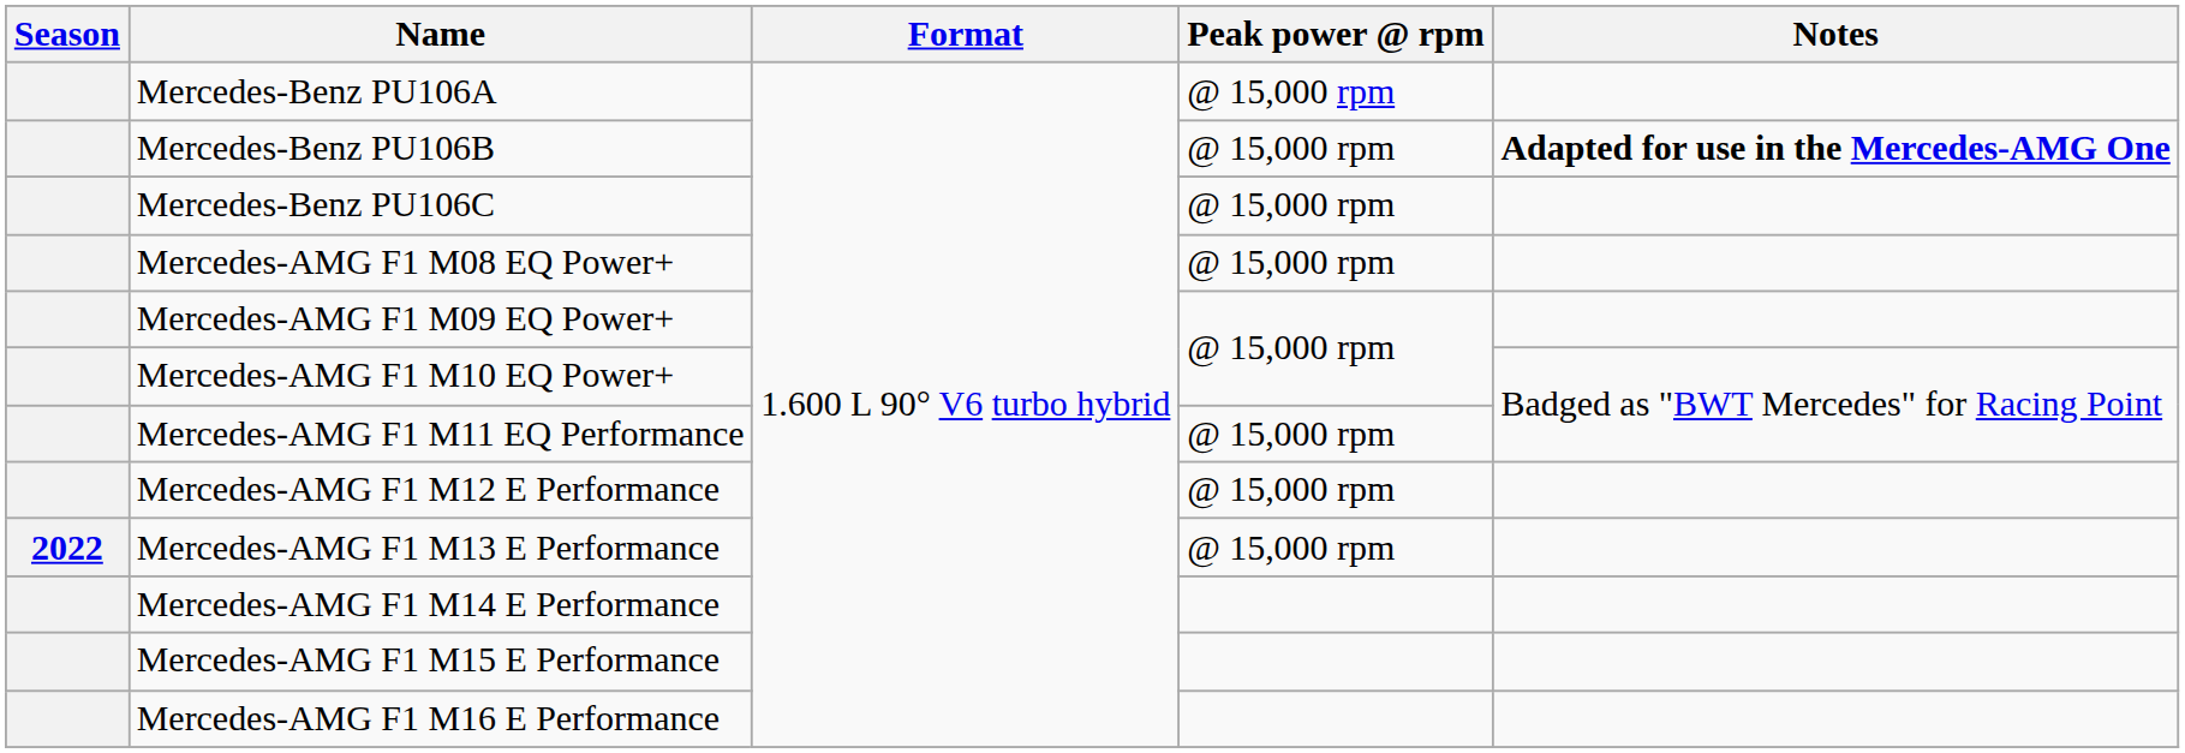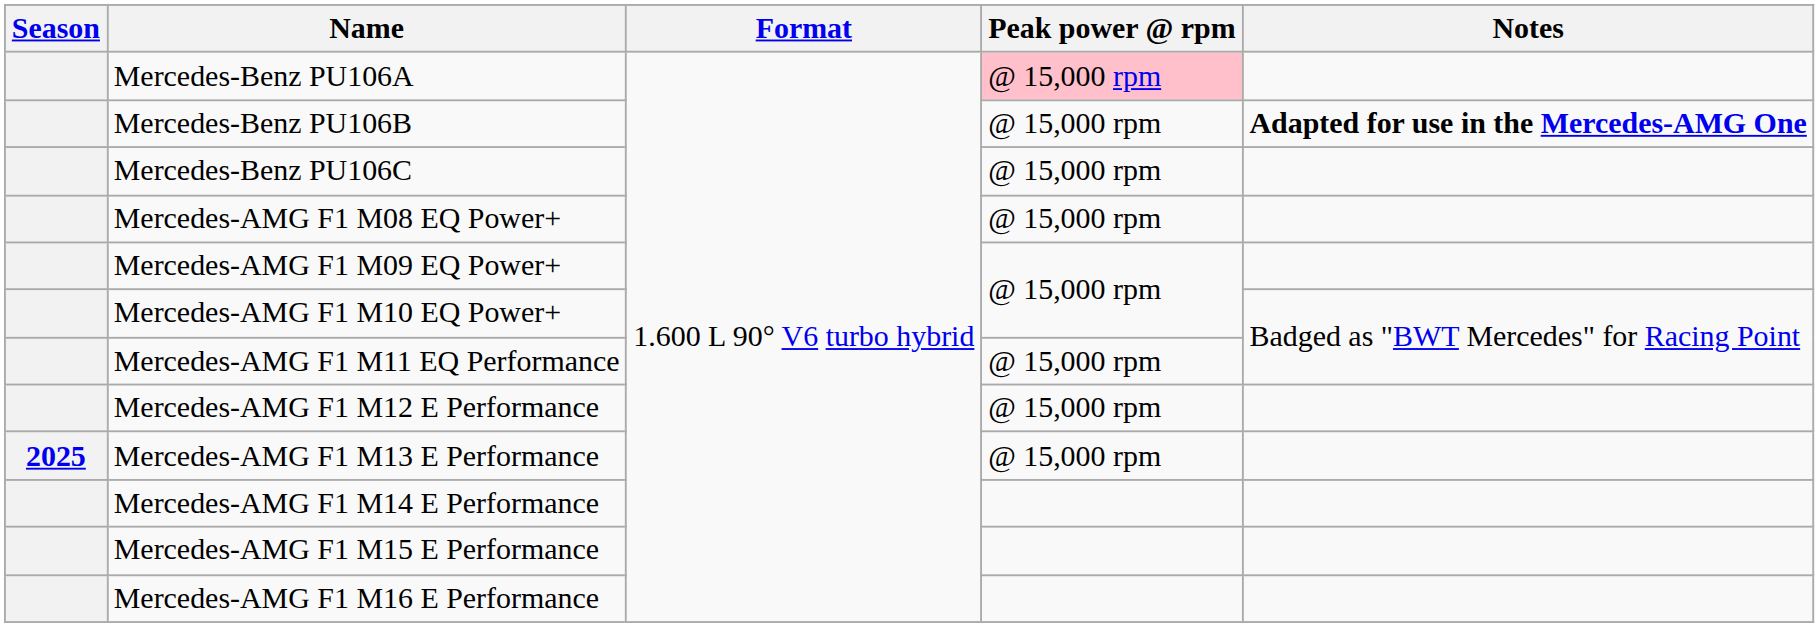 <table class="wikitable">
 <tr>
 <th><a href='#'>Season</a></th>
 <th>Name</th>
 <th><a href='#'>Format</a></th>
 <th>Peak power @ rpm<br></th>
 <th>Notes</th>
 </tr>
 <tr>
 <th></th>
 <td>Mercedes-Benz PU106A</td>
 <td rowspan="12">1.600 L 90° <a href='#'>V6</a> <a href='#'>turbo hybrid</a></td>
-<td> @ 15,000 <a href='#'>rpm</a></td>
+<td style="background: pink;"> @ 15,000 <a href='#'>rpm</a></td>
 <td></td>
 </tr>
 <tr>
 <th></th>
 <td>Mercedes-Benz PU106B</td>
 <td> @ 15,000 rpm</td>
 <td><strong>Adapted for use in the <a href='#'>Mercedes-AMG One</a></strong></td>
 </tr>
 <tr>
 <th></th>
 <td>Mercedes-Benz PU106C</td>
 <td> @ 15,000 rpm</td>
 <td></td>
 </tr>
 <tr>
 <th></th>
 <td>Mercedes-AMG F1 M08 EQ Power+</td>
 <td> @ 15,000 rpm</td>
 <td></td>
 </tr>
 <tr>
 <th></th>
 <td>Mercedes-AMG F1 M09 EQ Power+</td>
 <td rowspan="2"> @ 15,000 rpm</td>
 <td></td>
 </tr>
 <tr>
 <th></th>
 <td>Mercedes-AMG F1 M10 EQ Power+</td>
 <td rowspan="2">Badged as "<a href='#'>BWT</a> Mercedes" for <a href='#'>Racing Point</a></td>
 </tr>
 <tr>
 <th></th>
 <td>Mercedes-AMG F1 M11 EQ Performance</td>
 <td> @ 15,000 rpm</td>
 </tr>
 <tr>
 <th></th>
 <td>Mercedes-AMG F1 M12 E Performance</td>
 <td> @ 15,000 rpm</td>
 <td></td>
 </tr>
 <tr>
-<th><a href='#'>2022</a></th>
+<th><a href='#'>2025</a></th>
 <td>Mercedes-AMG F1 M13 E Performance</td>
 <td> @ 15,000 rpm</td>
 <td></td>
 </tr>
 <tr>
 <th></th>
 <td>Mercedes-AMG F1 M14 E Performance</td>
 <td></td>
 <td></td>
 </tr>
 <tr>
 <th></th>
 <td>Mercedes-AMG F1 M15 E Performance</td>
 <td></td>
 <td></td>
 </tr>
 <tr>
 <th></th>
 <td>Mercedes-AMG F1 M16 E Performance</td>
 <td></td>
 <td></td>
 </tr>
 </table>
